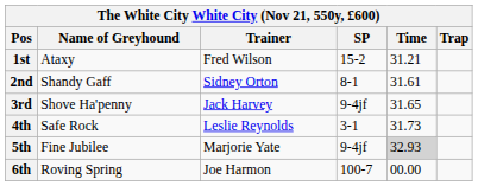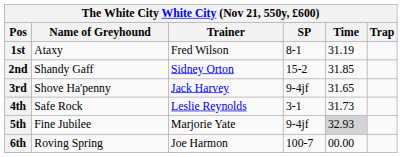 <table class="wikitable">
 <tr>
 <th colspan="6">The White City <a href='#'>White City</a> (Nov 21, 550y, £600)</th>
 </tr>
 <tr>
 <th width=30>Pos</th>
 <th width=180>Name of Greyhound</th>
 <th width=150>Trainer</th>
 <th width=50>SP</th>
 <th width=50>Time</th>
 <th width=30>Trap</th>
 </tr>
 <tr>
 <th>1st</th>
 <td>Ataxy</td>
 <td>Fred Wilson</td>
-<td>15-2</td>
-<td>31.21</td>
+<td>8-1</td>
+<td>31.19</td>
 <td></td>
 </tr>
 <tr>
 <th>2nd</th>
 <td>Shandy Gaff</td>
 <td><a href='#'>Sidney Orton</a></td>
-<td>8-1</td>
-<td>31.61</td>
+<td>15-2</td>
+<td>31.85</td>
 <td></td>
 </tr>
 <tr>
 <th>3rd</th>
 <td>Shove Ha'penny</td>
 <td><a href='#'>Jack Harvey</a></td>
 <td>9-4jf</td>
 <td>31.65</td>
 <td></td>
 </tr>
 <tr>
 <th>4th</th>
 <td>Safe Rock</td>
 <td><a href='#'>Leslie Reynolds</a></td>
 <td>3-1</td>
 <td>31.73</td>
 <td></td>
 </tr>
 <tr>
 <th>5th</th>
 <td>Fine Jubilee</td>
 <td>Marjorie Yate</td>
 <td>9-4jf</td>
 <td style="background: lightgrey;">32.93</td>
 <td></td>
 </tr>
 <tr>
 <th>6th</th>
 <td>Roving Spring</td>
 <td>Joe Harmon</td>
 <td>100-7</td>
 <td>00.00</td>
 <td></td>
 </tr>
 </table>
